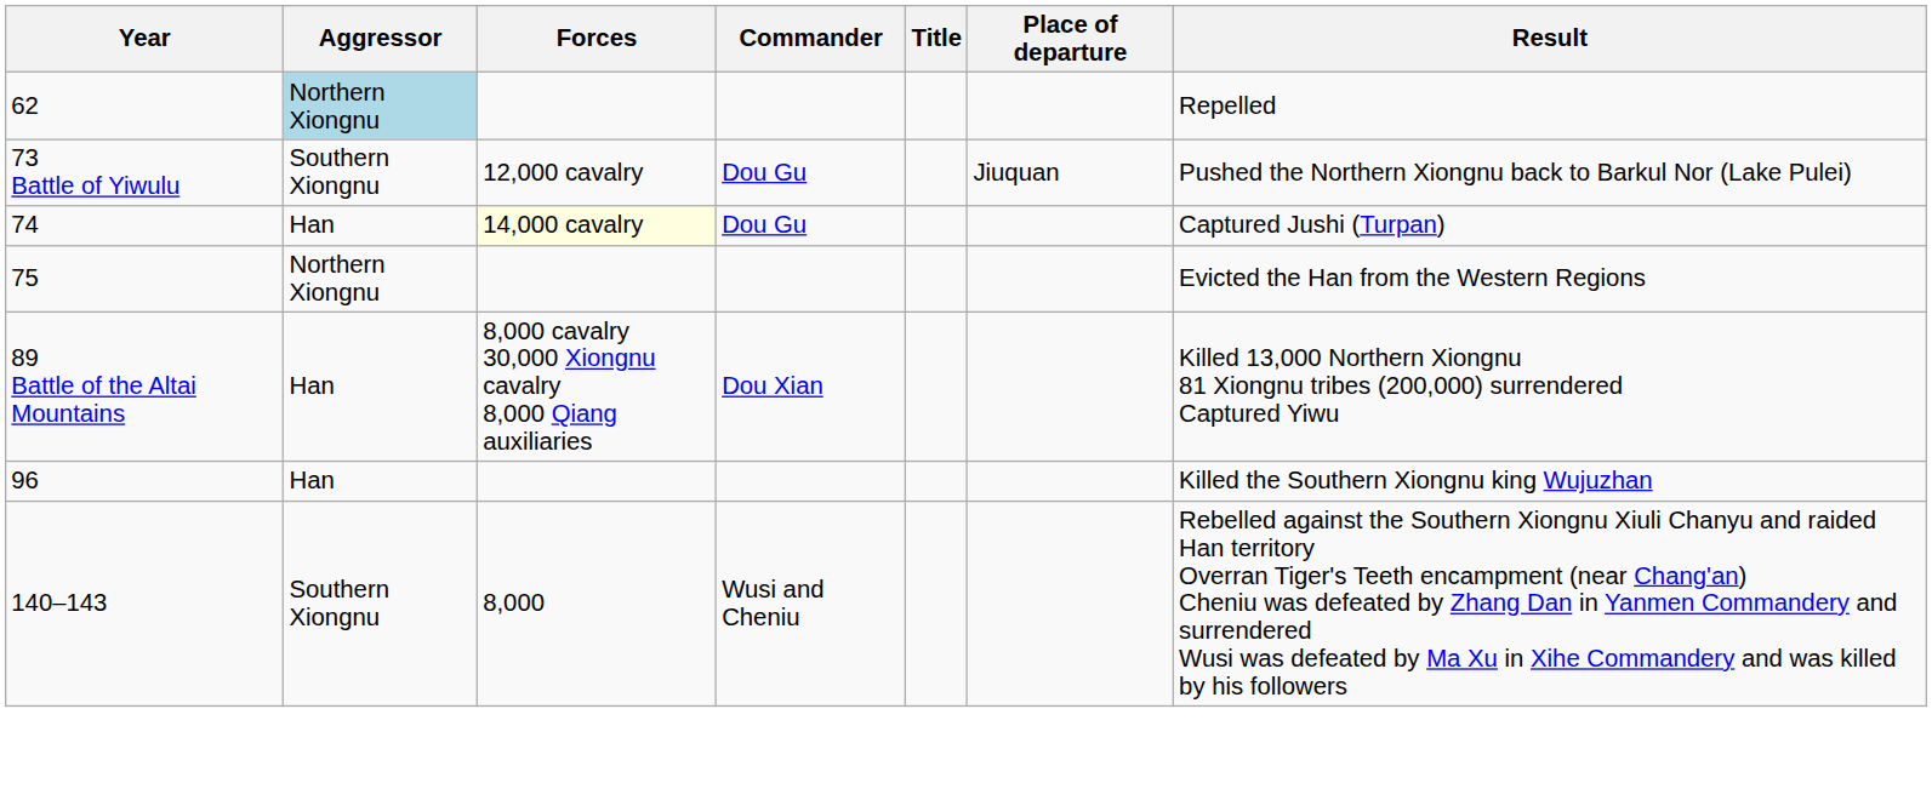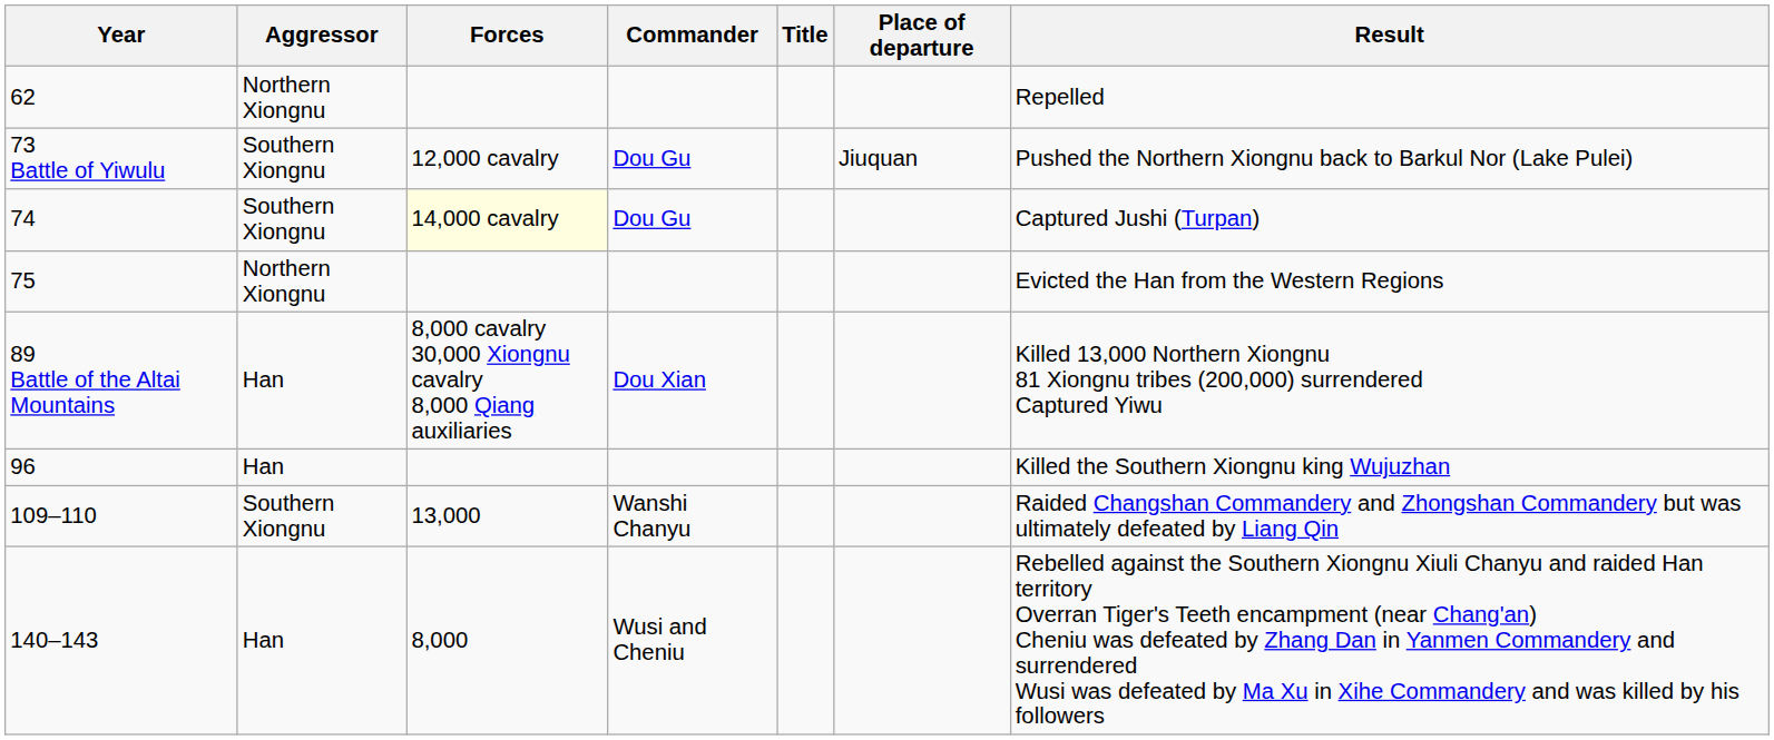 <table class="wikitable">
 <tr>
 <th>Year</th>
 <th>Aggressor</th>
 <th>Forces</th>
 <th>Commander</th>
 <th>Title</th>
 <th>Place of departure</th>
 <th>Result</th>
 </tr>
 <tr>
 <td>62</td>
-<td style="background: lightblue;">Northern Xiongnu</td>
+<td>Northern Xiongnu</td>
 <td></td>
 <td></td>
 <td></td>
 <td></td>
 <td>Repelled</td>
 </tr>
 <tr>
 <td>73<br><a href='#'>Battle of Yiwulu</a></td>
 <td>Southern Xiongnu</td>
 <td>12,000 cavalry</td>
 <td><a href='#'>Dou Gu</a></td>
 <td></td>
 <td>Jiuquan</td>
 <td>Pushed the Northern Xiongnu back to Barkul Nor (Lake Pulei)</td>
 </tr>
 <tr>
 <td>74</td>
-<td>Han</td>
+<td>Southern Xiongnu</td>
 <td style="background: lightyellow;">14,000 cavalry</td>
 <td><a href='#'>Dou Gu</a></td>
 <td></td>
 <td></td>
 <td>Captured Jushi (<a href='#'>Turpan</a>)</td>
 </tr>
 <tr>
 <td>75</td>
 <td>Northern Xiongnu</td>
 <td></td>
 <td></td>
 <td></td>
 <td></td>
 <td>Evicted the Han from the Western Regions</td>
 </tr>
 <tr>
 <td>89<br><a href='#'>Battle of the Altai Mountains</a></td>
 <td>Han</td>
 <td>8,000 cavalry<br>30,000 <a href='#'>Xiongnu</a> cavalry<br>8,000 <a href='#'>Qiang</a> auxiliaries</td>
 <td><a href='#'>Dou Xian</a></td>
 <td></td>
 <td></td>
 <td>Killed 13,000 Northern Xiongnu<br>81 Xiongnu tribes (200,000) surrendered<br>Captured Yiwu</td>
 </tr>
 <tr>
 <td>96</td>
 <td>Han</td>
 <td></td>
 <td></td>
 <td></td>
 <td></td>
 <td>Killed the Southern Xiongnu king <a href='#'>Wujuzhan</a></td>
 </tr>
 <tr>
+<td>109–110</td>
+<td>Southern Xiongnu</td>
+<td>13,000</td>
+<td>Wanshi Chanyu</td>
+<td></td>
+<td></td>
+<td>Raided <a href='#'>Changshan Commandery</a> and <a href='#'>Zhongshan Commandery</a> but was ultimately defeated by <a href='#'>Liang Qin</a></td>
+</tr>
+<tr>
 <td>140–143</td>
-<td>Southern Xiongnu</td>
+<td>Han</td>
 <td>8,000</td>
 <td>Wusi and Cheniu</td>
 <td></td>
 <td></td>
 <td>Rebelled against the Southern Xiongnu Xiuli Chanyu and raided Han territory<br>Overran Tiger's Teeth encampment (near <a href='#'>Chang'an</a>)<br>Cheniu was defeated by <a href='#'>Zhang Dan</a> in <a href='#'>Yanmen Commandery</a> and surrendered<br>Wusi was defeated by <a href='#'>Ma Xu</a> in <a href='#'>Xihe Commandery</a> and was killed by his followers</td>
 </tr>
 </table>
